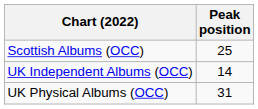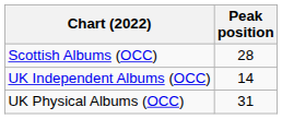 <table class="wikitable sortable">
 <tr>
 <th>Chart (2022)</th>
 <th>Peak<br>position</th>
 </tr>
 <tr>
 <td><a href='#'>Scottish Albums</a> (<a href='#'>OCC</a>)</td>
-<td align=center>25</td>
+<td align=center>28</td>
 </tr>
 <tr>
 <td><a href='#'>UK Independent Albums</a> (<a href='#'>OCC</a>)</td>
 <td align=center>14</td>
 </tr>
 <tr>
 <td>UK Physical Albums (<a href='#'>OCC</a>)</td>
 <td align=center>31</td>
 </tr>
 </table>
